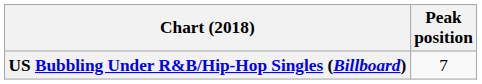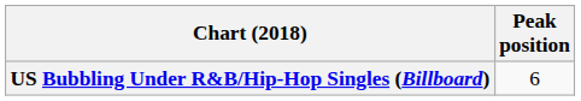 <table class="wikitable plainrowheaders" style="text-align:center;">
 <tr>
 <th scope="col">Chart (2018)</th>
 <th scope="col">Peak<br>position</th>
 </tr>
 <tr>
 <th scope="row">US <a href='#'>Bubbling Under R&B/Hip-Hop Singles</a> (<em><a href='#'>Billboard</a></em>)</th>
-<td>7</td>
+<td>6</td>
 </tr>
 </table>
